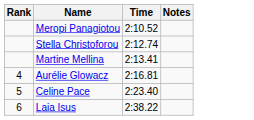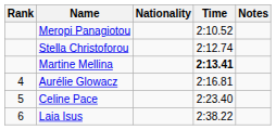 <table class="wikitable sortable" style="text-align:center; font-size:95%">
 <tr>
 <th>Rank</th>
 <th>Name</th>
+<th>Nationality</th>
 <th>Time</th>
 <th>Notes</th>
 </tr>
 <tr>
 <td></td>
 <td align=left><a href='#'>Meropi Panagiotou</a></td>
+<td align=left></td>
 <td>2:10.52</td>
 <td></td>
 </tr>
 <tr>
 <td></td>
 <td align=left><a href='#'>Stella Christoforou</a></td>
+<td align=left></td>
 <td>2:12.74</td>
 <td></td>
 </tr>
 <tr>
 <td></td>
 <td align=left><a href='#'>Martine Mellina</a></td>
-<td>2:13.41</td>
+<td align=left></td>
+<td><strong>2:13.41</strong></td>
 <td></td>
 </tr>
 <tr>
 <td>4</td>
 <td align=left><a href='#'>Aurélie Glowacz</a></td>
+<td align=left></td>
 <td>2:16.81</td>
 <td></td>
 </tr>
 <tr>
 <td>5</td>
 <td align=left><a href='#'>Celine Pace</a></td>
+<td align=left></td>
 <td>2:23.40</td>
 <td></td>
 </tr>
 <tr>
 <td>6</td>
 <td align=left><a href='#'>Laia Isus</a></td>
+<td align=left></td>
 <td>2:38.22</td>
 <td></td>
 </tr>
 </table>
